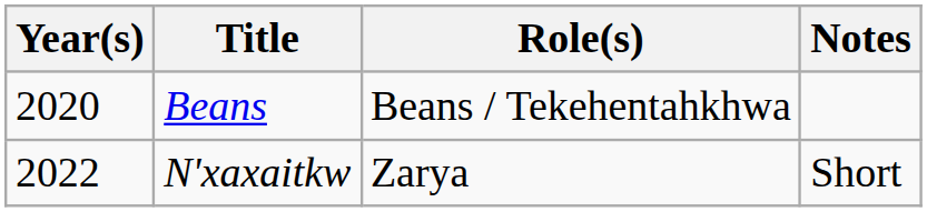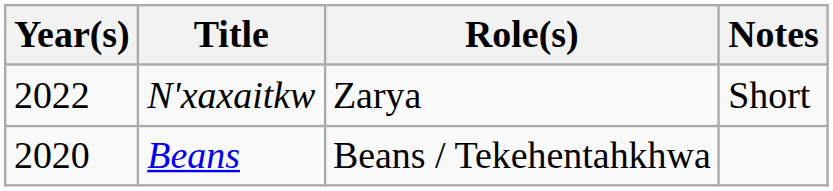 <table class="wikitable">
 <tr>
 <th>Year(s)</th>
 <th>Title</th>
 <th>Role(s)</th>
 <th>Notes</th>
 </tr>
 <tr>
+<td>2022</td>
+<td><em>N'xaxaitkw</em></td>
+<td>Zarya</td>
+<td>Short</td>
+</tr>
+<tr>
 <td>2020</td>
 <td><a href='#'><em>Beans</em></a></td>
 <td>Beans / Tekehentahkhwa</td>
 <td></td>
 </tr>
-<tr>
-<td>2022</td>
-<td><em>N'xaxaitkw</em></td>
-<td>Zarya</td>
-<td>Short</td>
-</tr>
 </table>
